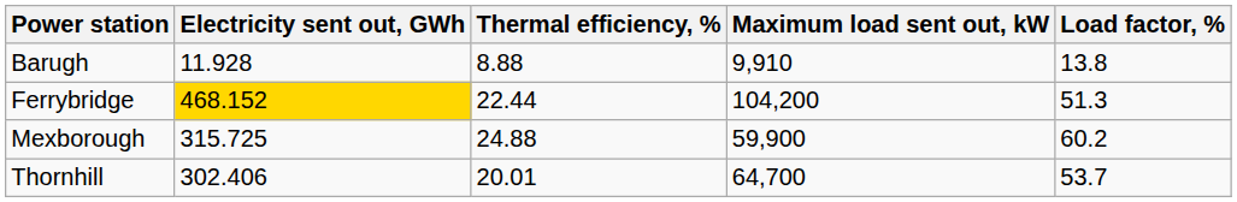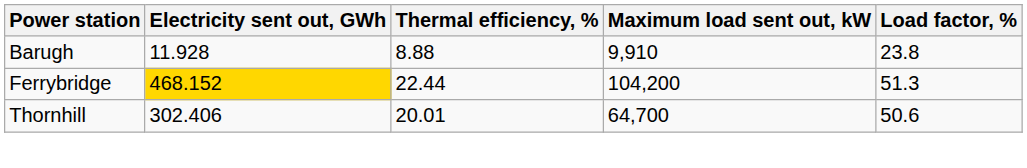 <table class="wikitable">
 <tr>
 <th>Power station</th>
 <th>Electricity sent out, GWh</th>
 <th>Thermal efficiency, %</th>
 <th>Maximum load sent out, kW</th>
 <th>Load factor, %</th>
 </tr>
 <tr>
 <td>Barugh</td>
 <td>11.928</td>
 <td>8.88</td>
 <td>9,910</td>
-<td>13.8</td>
+<td>23.8</td>
 </tr>
 <tr>
 <td>Ferrybridge</td>
 <td style="background: gold;">468.152</td>
 <td>22.44</td>
 <td>104,200</td>
 <td>51.3</td>
 </tr>
 <tr>
-<td>Mexborough</td>
-<td>315.725</td>
-<td>24.88</td>
-<td>59,900</td>
-<td>60.2</td>
-</tr>
-<tr>
 <td>Thornhill</td>
 <td>302.406</td>
 <td>20.01</td>
 <td>64,700</td>
-<td>53.7</td>
+<td>50.6</td>
 </tr>
 </table>
